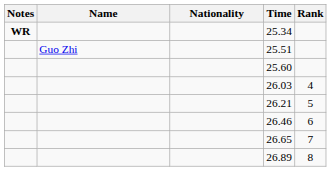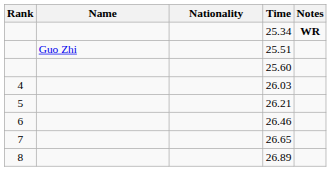 <table class="wikitable sortable" style="text-align:center">
 <tr>
-<th>Notes</th>
+<th>Rank</th>
 <th style="width:180px">Name</th>
 <th style="width:125px">Nationality</th>
 <th>Time</th>
-<th>Rank</th>
+<th>Notes</th>
 </tr>
 <tr>
-<td><strong>WR</strong></td>
+<td></td>
 <td style="text-align:left;"></td>
 <td style="text-align:left;"></td>
 <td>25.34</td>
-<td></td>
+<td><strong>WR</strong></td>
 </tr>
 <tr>
 <td></td>
 <td style="text-align:left;"><a href='#'> Guo Zhi</a></td>
 <td style="text-align:left;"></td>
 <td>25.51</td>
 <td></td>
 </tr>
 <tr>
 <td></td>
 <td style="text-align:left;"></td>
 <td style="text-align:left;"></td>
 <td>25.60</td>
 <td></td>
 </tr>
 <tr>
-<td></td>
+<td>4</td>
 <td style="text-align:left;"></td>
 <td style="text-align:left;"></td>
 <td>26.03</td>
-<td>4</td>
+<td></td>
 </tr>
 <tr>
-<td></td>
+<td>5</td>
 <td style="text-align:left;"></td>
 <td style="text-align:left;"></td>
 <td>26.21</td>
-<td>5</td>
+<td></td>
 </tr>
 <tr>
-<td></td>
+<td>6</td>
 <td style="text-align:left;"></td>
 <td style="text-align:left;"></td>
 <td>26.46</td>
-<td>6</td>
+<td></td>
 </tr>
 <tr>
-<td></td>
+<td>7</td>
 <td style="text-align:left;"></td>
 <td style="text-align:left;"></td>
 <td>26.65</td>
-<td>7</td>
+<td></td>
 </tr>
 <tr>
-<td></td>
+<td>8</td>
 <td style="text-align:left;"></td>
 <td style="text-align:left;"></td>
 <td>26.89</td>
-<td>8</td>
+<td></td>
 </tr>
 </table>
